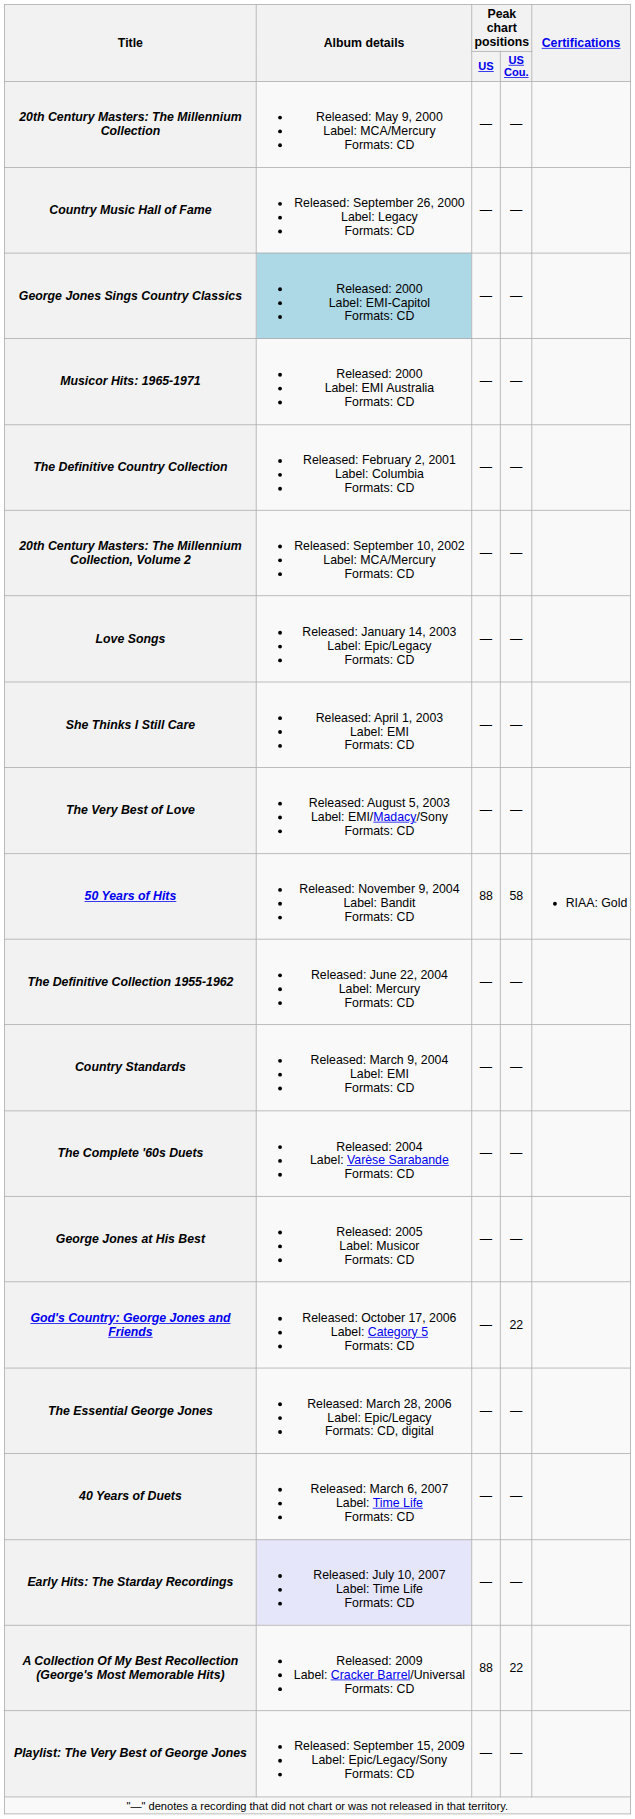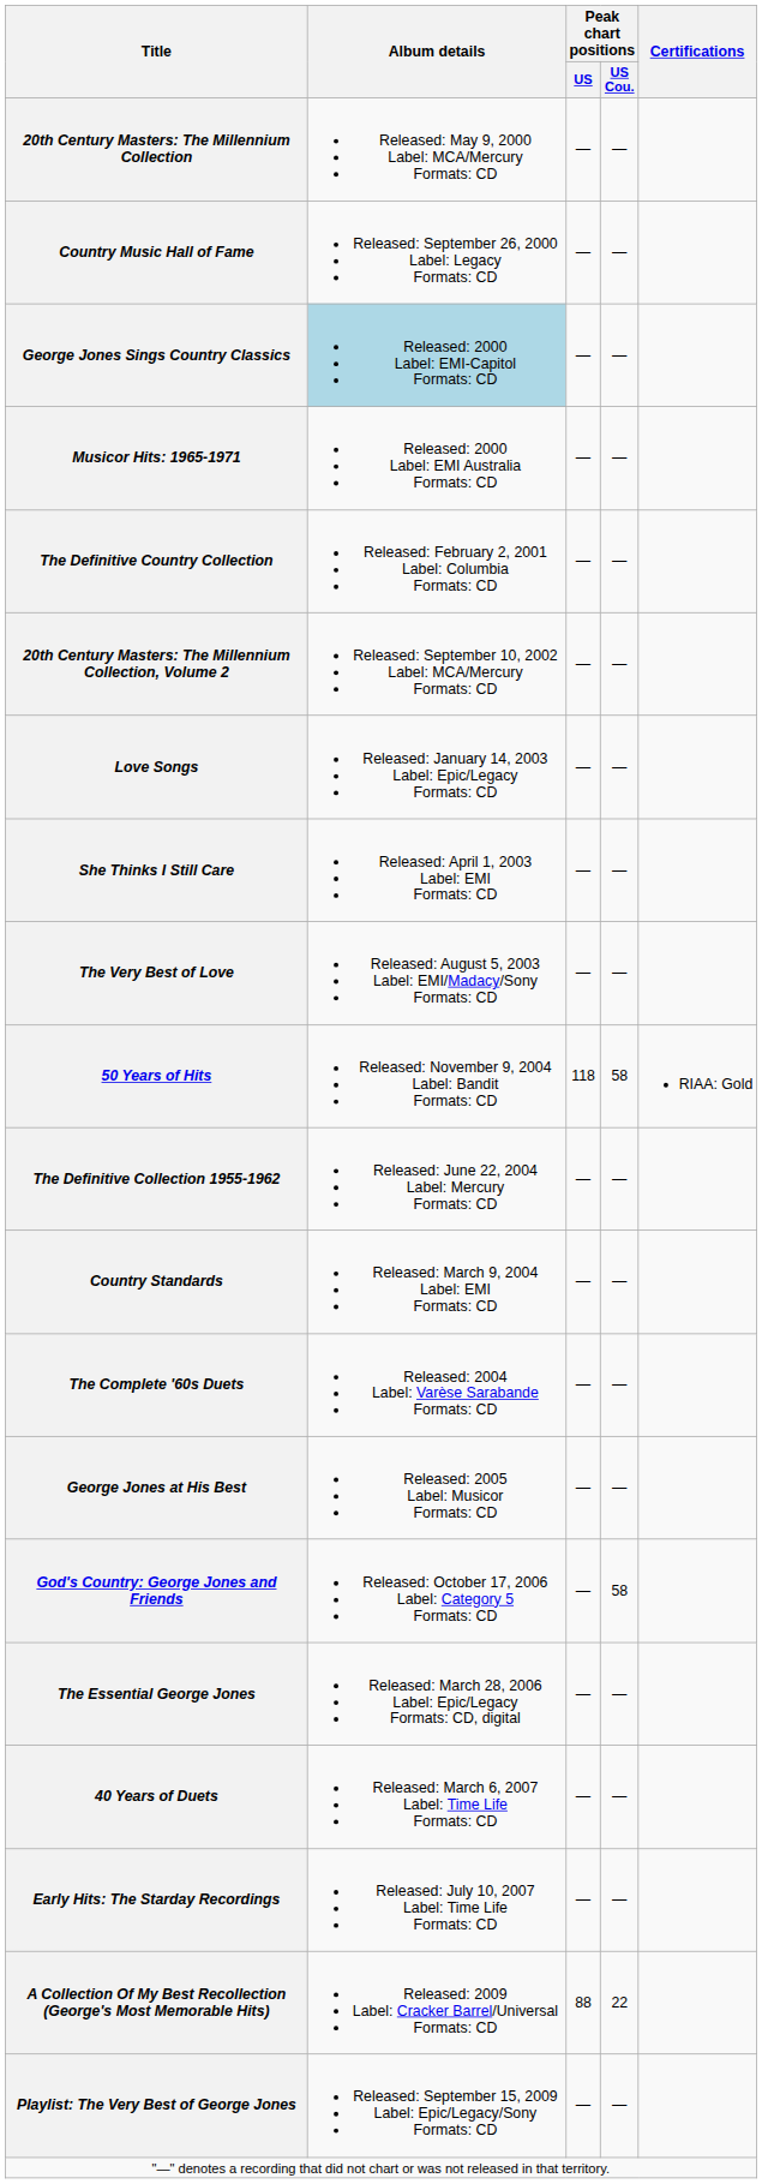 <table class="wikitable plainrowheaders" style="text-align:center;">
 <tr>
 <th scope="col" rowspan="2" style="width:20em;">Title</th>
 <th scope="col" rowspan="2" style="width:17em;">Album details</th>
 <th scope="col" colspan="2">Peak chart<br> positions</th>
 <th scope="col" rowspan="2"><a href='#'>Certifications</a></th>
 </tr>
 <tr>
 <th scope="col" style="width:2em;font-size:90%;"><a href='#'>US</a><br></th>
 <th scope="col" style="width:2em;font-size:90%;"><a href='#'>US<br>Cou.</a><br></th>
 </tr>
 <tr>
 <th scope="row"><em>20th Century Masters: The Millennium Collection</em></th>
 <td><br><ul><li>Released: May 9, 2000</li><li>Label: MCA/Mercury</li><li>Formats: CD</li></ul></td>
 <td>—</td>
 <td>—</td>
 <td></td>
 </tr>
 <tr>
 <th scope="row"><em>Country Music Hall of Fame</em></th>
 <td><br><ul><li>Released: September 26, 2000</li><li>Label: Legacy</li><li>Formats: CD</li></ul></td>
 <td>—</td>
 <td>—</td>
 <td></td>
 </tr>
 <tr>
 <th scope="row"><em>George Jones Sings Country Classics</em></th>
 <td style="background: lightblue;"><br><ul><li>Released: 2000</li><li>Label: EMI-Capitol</li><li>Formats: CD</li></ul></td>
 <td>—</td>
 <td>—</td>
 <td></td>
 </tr>
 <tr>
 <th scope="row"><em>Musicor Hits: 1965-1971</em></th>
 <td><br><ul><li>Released: 2000</li><li>Label: EMI Australia</li><li>Formats: CD</li></ul></td>
 <td>—</td>
 <td>—</td>
 <td></td>
 </tr>
 <tr>
 <th scope="row"><em>The Definitive Country Collection</em></th>
 <td><br><ul><li>Released: February 2, 2001</li><li>Label: Columbia</li><li>Formats: CD</li></ul></td>
 <td>—</td>
 <td>—</td>
 <td></td>
 </tr>
 <tr>
 <th scope="row"><em>20th Century Masters: The Millennium Collection, Volume 2</em></th>
 <td><br><ul><li>Released: September 10, 2002</li><li>Label: MCA/Mercury</li><li>Formats: CD</li></ul></td>
 <td>—</td>
 <td>—</td>
 <td></td>
 </tr>
 <tr>
 <th scope="row"><em>Love Songs</em></th>
 <td><br><ul><li>Released: January 14, 2003</li><li>Label: Epic/Legacy</li><li>Formats: CD</li></ul></td>
 <td>—</td>
 <td>—</td>
 <td></td>
 </tr>
 <tr>
 <th scope="row"><em>She Thinks I Still Care</em></th>
 <td><br><ul><li>Released: April 1, 2003</li><li>Label: EMI</li><li>Formats: CD</li></ul></td>
 <td>—</td>
 <td>—</td>
 <td></td>
 </tr>
 <tr>
 <th scope="row"><em>The Very Best of Love</em></th>
 <td><br><ul><li>Released: August 5, 2003</li><li>Label: EMI/<a href='#'>Madacy</a>/Sony</li><li>Formats: CD</li></ul></td>
 <td>—</td>
 <td>—</td>
 <td></td>
 </tr>
 <tr>
 <th scope="row"><em><a href='#'>50 Years of Hits</a></em></th>
 <td><br><ul><li>Released: November 9, 2004</li><li>Label: Bandit</li><li>Formats: CD</li></ul></td>
-<td>88</td>
+<td>118</td>
 <td>58</td>
 <td><br><ul><li>RIAA: Gold</li></ul></td>
 </tr>
 <tr>
 <th scope="row"><em>The Definitive Collection 1955-1962</em></th>
 <td><br><ul><li>Released: June 22, 2004</li><li>Label: Mercury</li><li>Formats: CD</li></ul></td>
 <td>—</td>
 <td>—</td>
 <td></td>
 </tr>
 <tr>
 <th scope="row"><em>Country Standards</em></th>
 <td><br><ul><li>Released: March 9, 2004</li><li>Label: EMI</li><li>Formats: CD</li></ul></td>
 <td>—</td>
 <td>—</td>
 <td></td>
 </tr>
 <tr>
 <th scope="row"><em>The Complete '60s Duets</em><br></th>
 <td><br><ul><li>Released: 2004</li><li>Label: <a href='#'>Varèse Sarabande</a></li><li>Formats: CD</li></ul></td>
 <td>—</td>
 <td>—</td>
 <td></td>
 </tr>
 <tr>
 <th scope="row"><em>George Jones at His Best</em></th>
 <td><br><ul><li>Released: 2005</li><li>Label: Musicor</li><li>Formats: CD</li></ul></td>
 <td>—</td>
 <td>—</td>
 <td></td>
 </tr>
 <tr>
 <th scope="row"><em><a href='#'>God's Country: George Jones and Friends</a></em></th>
 <td><br><ul><li>Released: October 17, 2006</li><li>Label: <a href='#'>Category 5</a></li><li>Formats: CD</li></ul></td>
 <td>—</td>
-<td>22</td>
+<td>58</td>
 <td></td>
 </tr>
 <tr>
 <th scope="row"><em>The Essential George Jones</em></th>
 <td><br><ul><li>Released: March 28, 2006</li><li>Label: Epic/Legacy</li><li>Formats: CD, digital</li></ul></td>
 <td>—</td>
 <td>—</td>
 <td></td>
 </tr>
 <tr>
 <th scope="row"><em>40 Years of Duets</em></th>
 <td><br><ul><li>Released: March 6, 2007</li><li>Label: <a href='#'>Time Life</a></li><li>Formats: CD</li></ul></td>
 <td>—</td>
 <td>—</td>
 <td></td>
 </tr>
 <tr>
 <th scope="row"><em>Early Hits: The Starday Recordings</em></th>
-<td style="background: lavender;"><br><ul><li>Released: July 10, 2007</li><li>Label: Time Life</li><li>Formats: CD</li></ul></td>
+<td><br><ul><li>Released: July 10, 2007</li><li>Label: Time Life</li><li>Formats: CD</li></ul></td>
 <td>—</td>
 <td>—</td>
 <td></td>
 </tr>
 <tr>
 <th scope="row"><em>A Collection Of My Best Recollection (George's Most Memorable Hits)</em></th>
 <td><br><ul><li>Released: 2009</li><li>Label: <a href='#'>Cracker Barrel</a>/Universal</li><li>Formats: CD</li></ul></td>
 <td>88</td>
 <td>22</td>
 <td></td>
 </tr>
 <tr>
 <th scope="row"><em>Playlist: The Very Best of George Jones</em></th>
 <td><br><ul><li>Released: September 15, 2009</li><li>Label: Epic/Legacy/Sony</li><li>Formats: CD</li></ul></td>
 <td>—</td>
 <td>—</td>
 <td></td>
 </tr>
 <tr>
 <td colspan="5" style="font-size:90%">"—" denotes a recording that did not chart or was not released in that territory.</td>
 </tr>
 </table>
